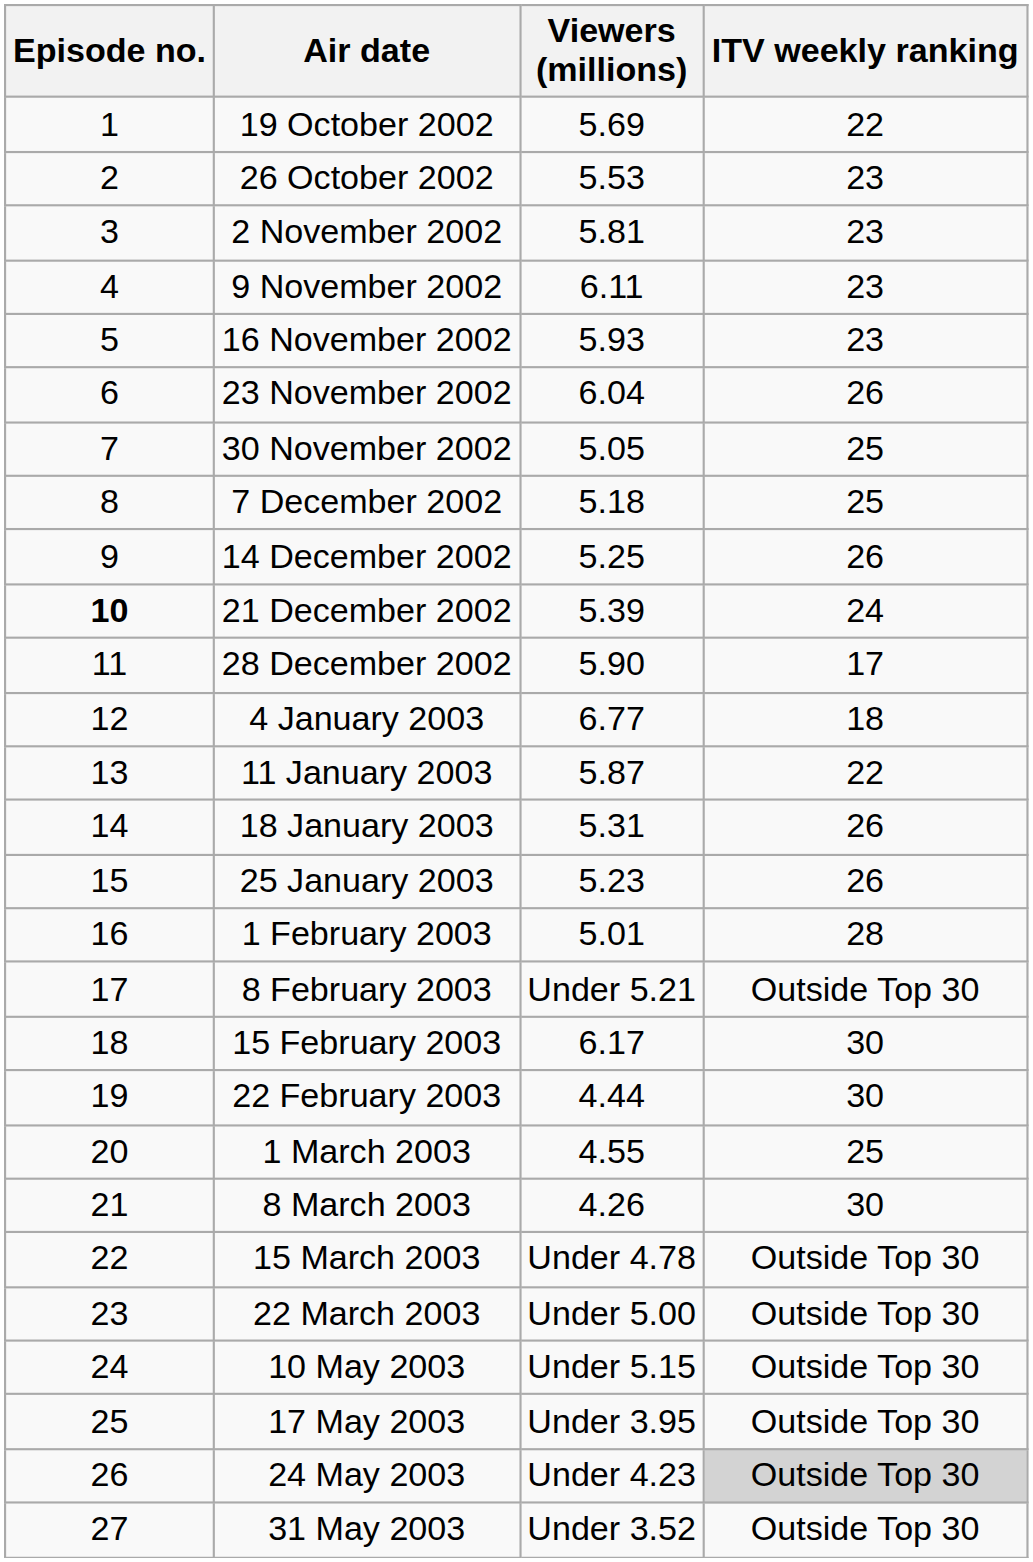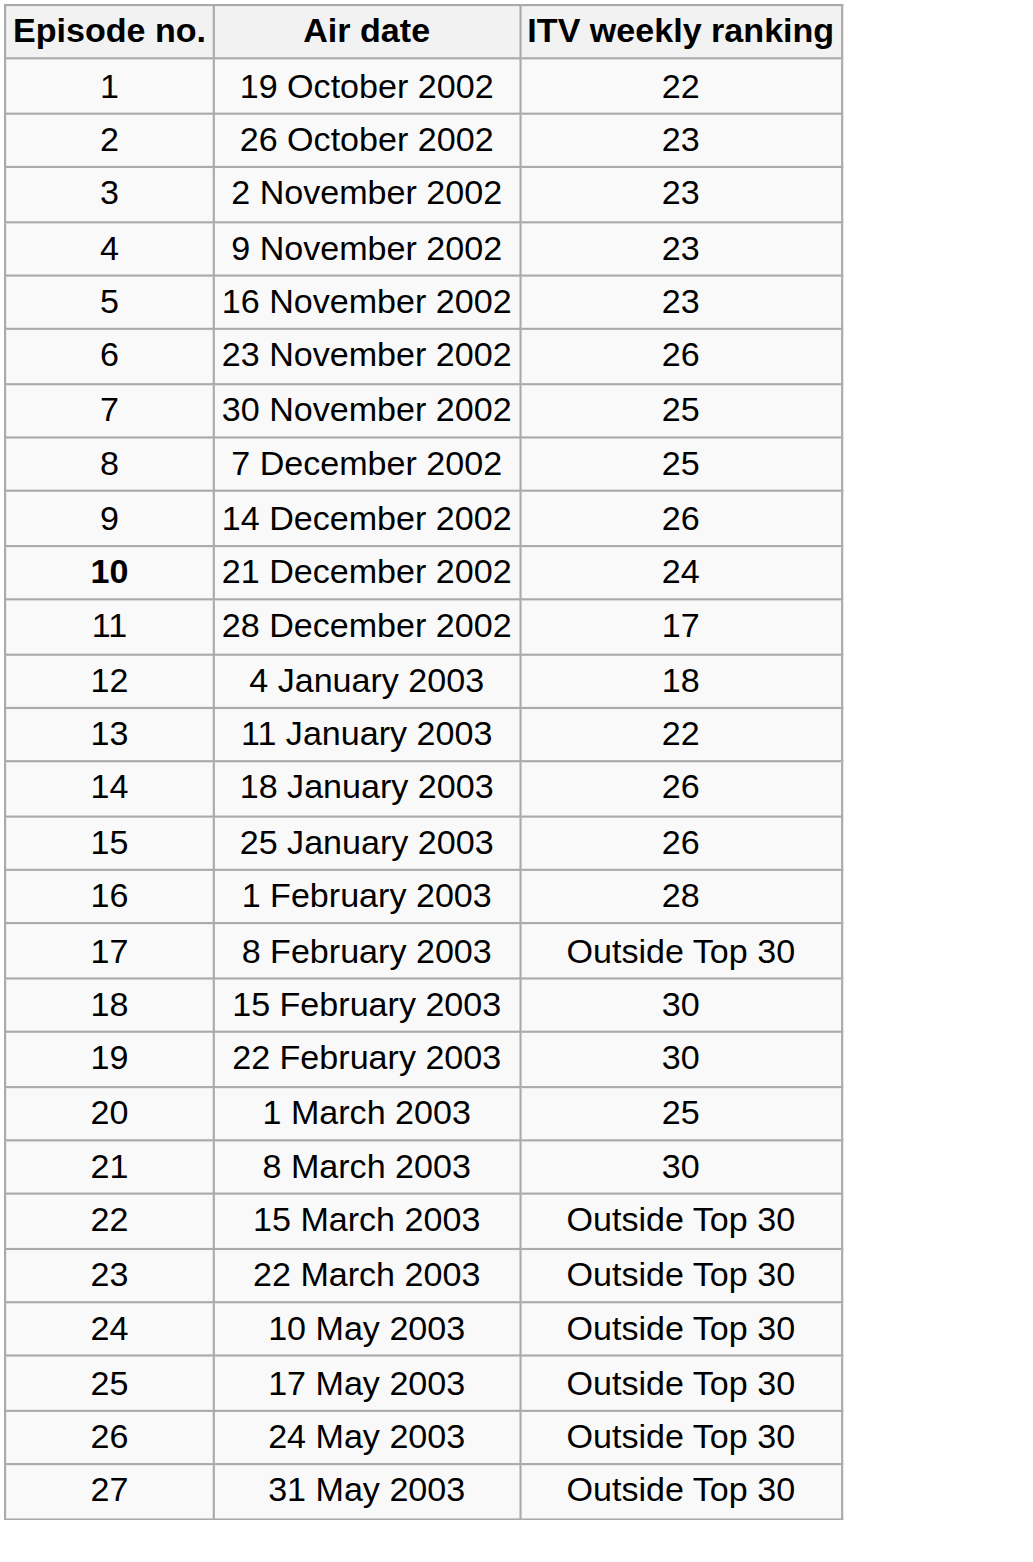 <table class="wikitable" style="text-align:center;">
 <tr>
 <th>Episode no.</th>
 <th>Air date</th>
-<th>Viewers<br>(millions)</th>
 <th>ITV weekly ranking</th>
 </tr>
 <tr>
 <td>1</td>
 <td>19 October 2002</td>
-<td>5.69</td>
 <td>22</td>
 </tr>
 <tr>
 <td>2</td>
 <td>26 October 2002</td>
-<td>5.53</td>
 <td>23</td>
 </tr>
 <tr>
 <td>3</td>
 <td>2 November 2002</td>
-<td>5.81</td>
 <td>23</td>
 </tr>
 <tr>
 <td>4</td>
 <td>9 November 2002</td>
-<td>6.11</td>
 <td>23</td>
 </tr>
 <tr>
 <td>5</td>
 <td>16 November 2002</td>
-<td>5.93</td>
 <td>23</td>
 </tr>
 <tr>
 <td>6</td>
 <td>23 November 2002</td>
-<td>6.04</td>
 <td>26</td>
 </tr>
 <tr>
 <td>7</td>
 <td>30 November 2002</td>
-<td>5.05</td>
 <td>25</td>
 </tr>
 <tr>
 <td>8</td>
 <td>7 December 2002</td>
-<td>5.18</td>
 <td>25</td>
 </tr>
 <tr>
 <td>9</td>
 <td>14 December 2002</td>
-<td>5.25</td>
 <td>26</td>
 </tr>
 <tr>
 <td><strong>10</strong></td>
 <td>21 December 2002</td>
-<td>5.39</td>
 <td>24</td>
 </tr>
 <tr>
 <td>11</td>
 <td>28 December 2002</td>
-<td>5.90</td>
 <td>17</td>
 </tr>
 <tr>
 <td>12</td>
 <td>4 January 2003</td>
-<td>6.77</td>
 <td>18</td>
 </tr>
 <tr>
 <td>13</td>
 <td>11 January 2003</td>
-<td>5.87</td>
 <td>22</td>
 </tr>
 <tr>
 <td>14</td>
 <td>18 January 2003</td>
-<td>5.31</td>
 <td>26</td>
 </tr>
 <tr>
 <td>15</td>
 <td>25 January 2003</td>
-<td>5.23</td>
 <td>26</td>
 </tr>
 <tr>
 <td>16</td>
 <td>1 February 2003</td>
-<td>5.01</td>
 <td>28</td>
 </tr>
 <tr>
 <td>17</td>
 <td>8 February 2003</td>
-<td>Under 5.21</td>
 <td>Outside Top 30</td>
 </tr>
 <tr>
 <td>18</td>
 <td>15 February 2003</td>
-<td>6.17</td>
 <td>30</td>
 </tr>
 <tr>
 <td>19</td>
 <td>22 February 2003</td>
-<td>4.44</td>
 <td>30</td>
 </tr>
 <tr>
 <td>20</td>
 <td>1 March 2003</td>
-<td>4.55</td>
 <td>25</td>
 </tr>
 <tr>
 <td>21</td>
 <td>8 March 2003</td>
-<td>4.26</td>
 <td>30</td>
 </tr>
 <tr>
 <td>22</td>
 <td>15 March 2003</td>
-<td>Under 4.78</td>
 <td>Outside Top 30</td>
 </tr>
 <tr>
 <td>23</td>
 <td>22 March 2003</td>
-<td>Under 5.00</td>
 <td>Outside Top 30</td>
 </tr>
 <tr>
 <td>24</td>
 <td>10 May 2003</td>
-<td>Under 5.15</td>
 <td>Outside Top 30</td>
 </tr>
 <tr>
 <td>25</td>
 <td>17 May 2003</td>
-<td>Under 3.95</td>
 <td>Outside Top 30</td>
 </tr>
 <tr>
 <td>26</td>
 <td>24 May 2003</td>
-<td>Under 4.23</td>
-<td style="background: lightgrey;">Outside Top 30</td>
+<td>Outside Top 30</td>
 </tr>
 <tr>
 <td>27</td>
 <td>31 May 2003</td>
-<td>Under 3.52</td>
 <td>Outside Top 30</td>
 </tr>
 </table>
